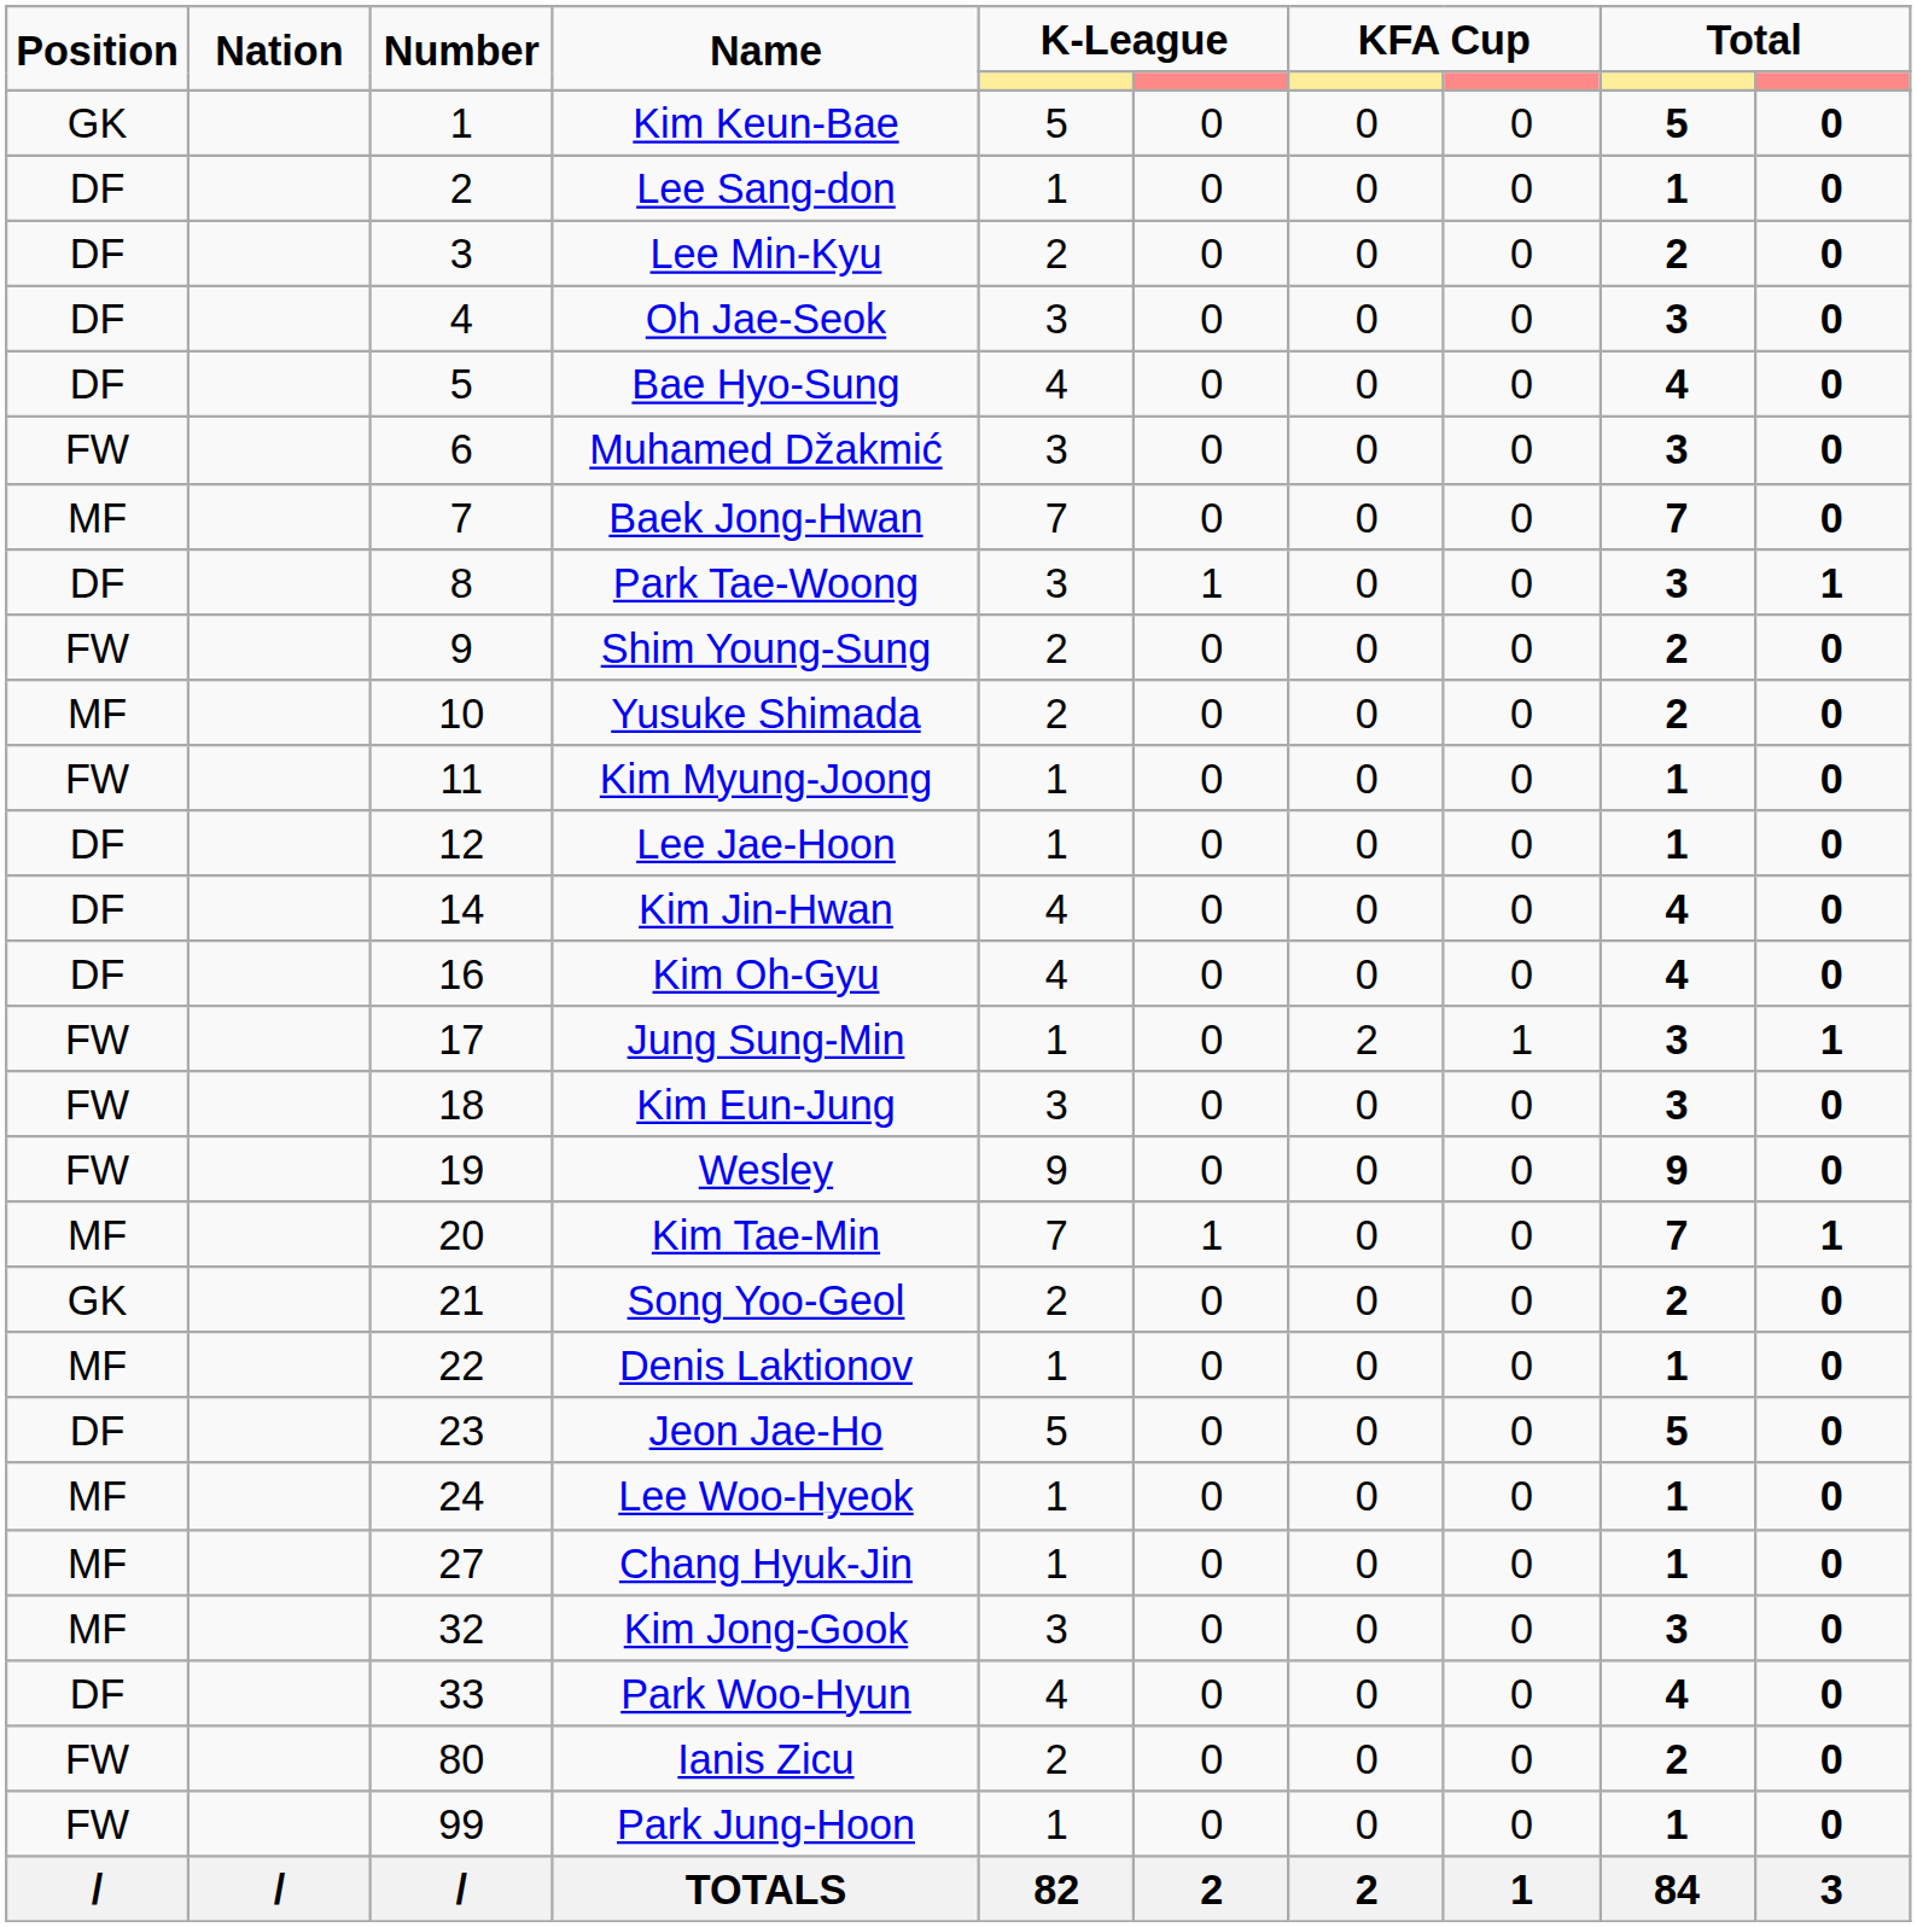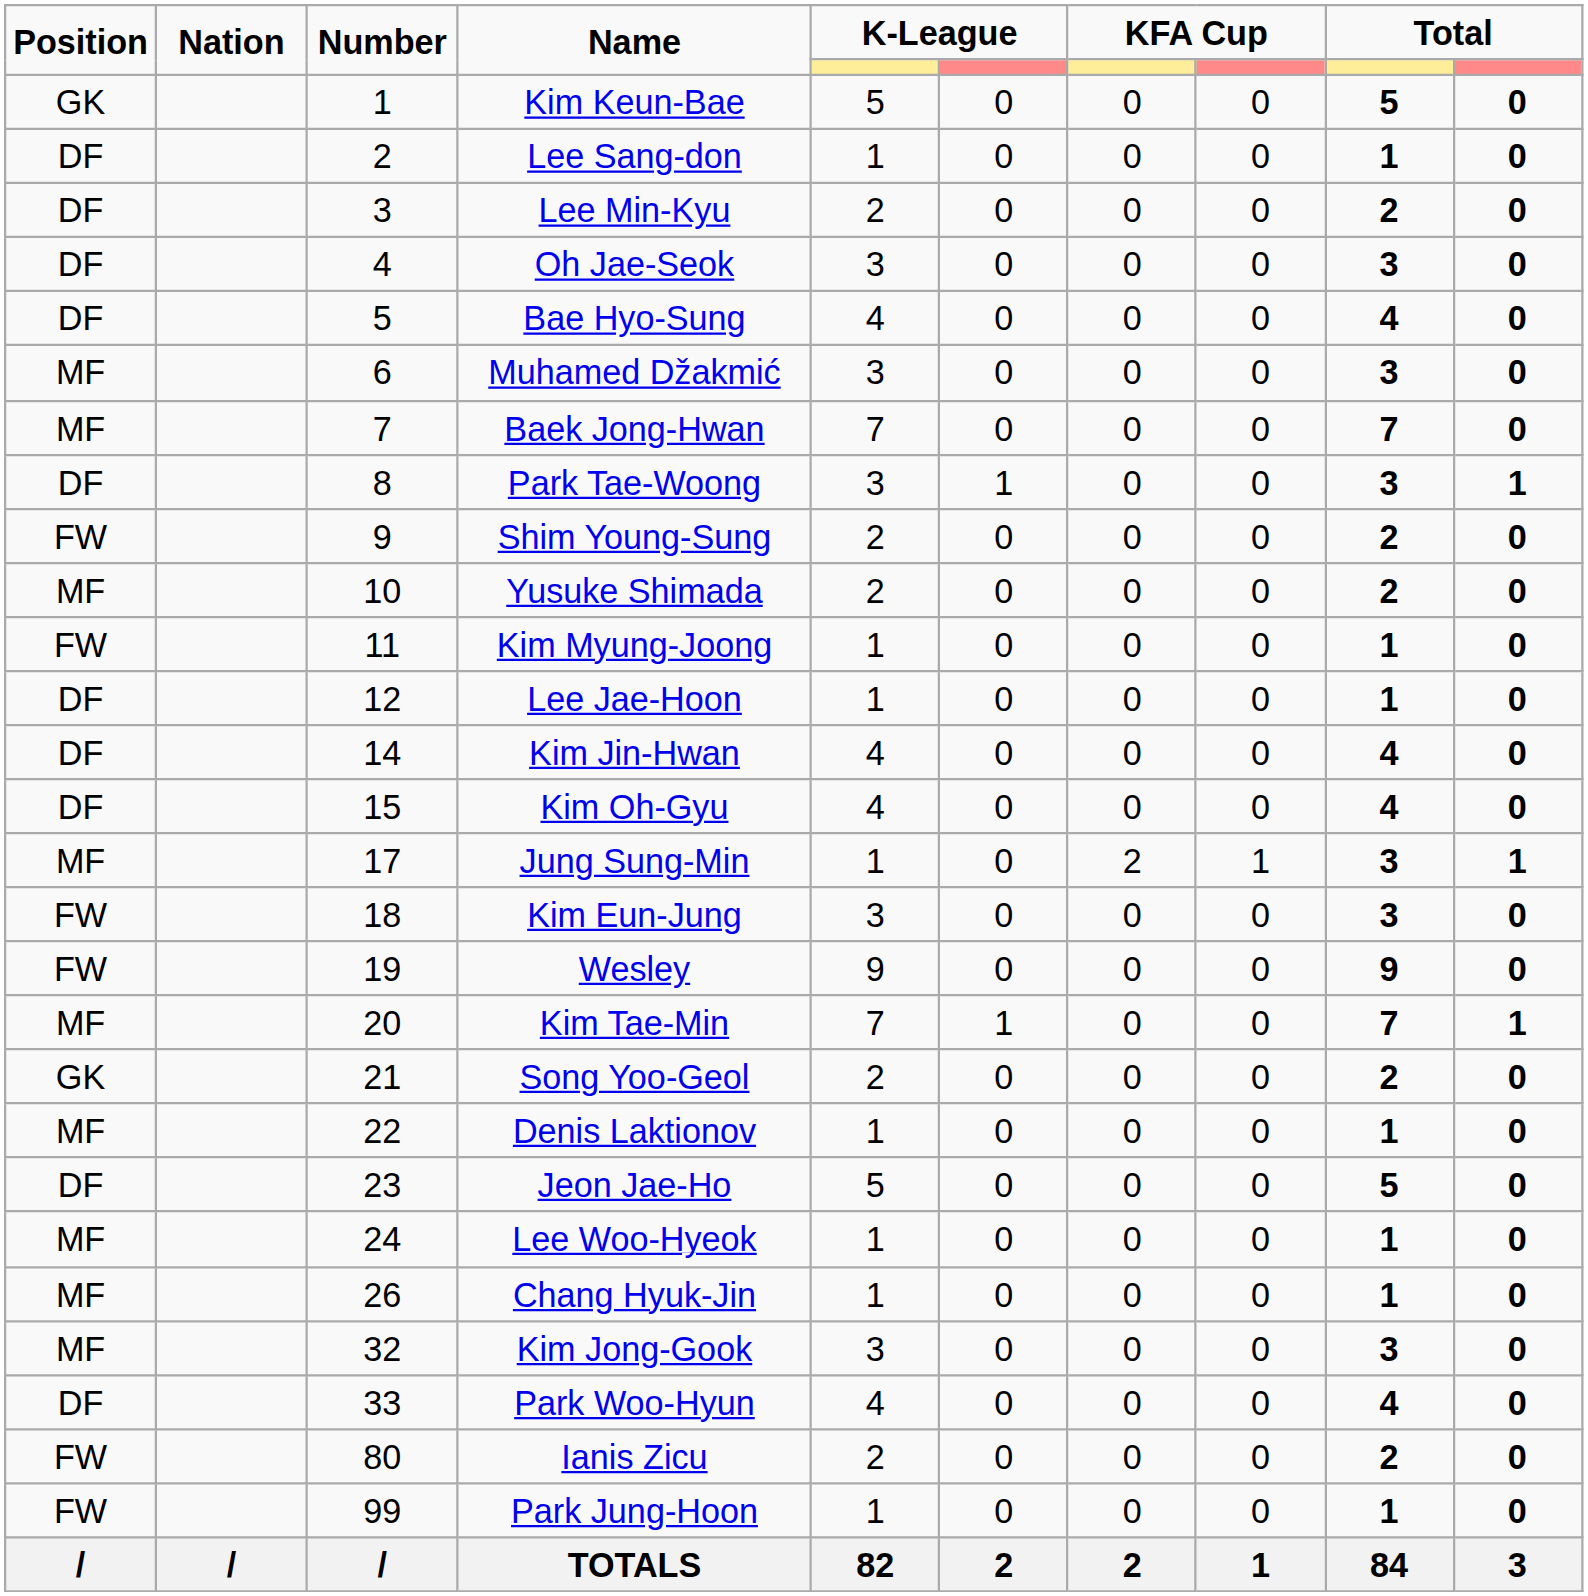 <table class="wikitable" style="font-size: 95%; text-align: center;">
 <tr>
 <td rowspan="2" width="60" align="center"><strong>Position</strong></td>
 <td rowspan="2" width="60" align="center"><strong>Nation</strong></td>
 <td rowspan="2" width="60" align="center"><strong>Number</strong></td>
 <td rowspan="2" width="150" align="center"><strong>Name</strong></td>
 <td colspan="2" width="100" align="center"><strong>K-League</strong></td>
 <td colspan="2" width="100" align="center"><strong>KFA Cup</strong></td>
 <td colspan="2" width="100" align="center"><strong>Total</strong></td>
 </tr>
 <tr>
 <th width="50" style="background: #FFEE99"></th>
 <th width="50" style="background: #FF8888"></th>
 <th width="50" style="background: #FFEE99"></th>
 <th width="50" style="background: #FF8888"></th>
 <th width="50" style="background: #FFEE99"></th>
 <th width="50" style="background: #FF8888"></th>
 </tr>
 <tr>
 <td>GK</td>
 <td></td>
 <td>1</td>
 <td><a href='#'>Kim Keun-Bae</a></td>
 <td>5</td>
 <td>0</td>
 <td>0</td>
 <td>0</td>
 <td><strong>5</strong></td>
 <td><strong>0</strong></td>
 </tr>
 <tr>
 <td>DF</td>
 <td></td>
 <td>2</td>
 <td><a href='#'>Lee Sang-don</a></td>
 <td>1</td>
 <td>0</td>
 <td>0</td>
 <td>0</td>
 <td><strong>1</strong></td>
 <td><strong>0</strong></td>
 </tr>
 <tr>
 <td>DF</td>
 <td></td>
 <td>3</td>
 <td><a href='#'>Lee Min-Kyu</a></td>
 <td>2</td>
 <td>0</td>
 <td>0</td>
 <td>0</td>
 <td><strong>2</strong></td>
 <td><strong>0</strong></td>
 </tr>
 <tr>
 <td>DF</td>
 <td></td>
 <td>4</td>
 <td><a href='#'>Oh Jae-Seok</a></td>
 <td>3</td>
 <td>0</td>
 <td>0</td>
 <td>0</td>
 <td><strong>3</strong></td>
 <td><strong>0</strong></td>
 </tr>
 <tr>
 <td>DF</td>
 <td></td>
 <td>5</td>
 <td><a href='#'>Bae Hyo-Sung</a></td>
 <td>4</td>
 <td>0</td>
 <td>0</td>
 <td>0</td>
 <td><strong>4</strong></td>
 <td><strong>0</strong></td>
 </tr>
 <tr>
-<td>FW</td>
+<td>MF</td>
 <td></td>
 <td>6</td>
 <td><a href='#'>Muhamed Džakmić</a></td>
 <td>3</td>
 <td>0</td>
 <td>0</td>
 <td>0</td>
 <td><strong>3</strong></td>
 <td><strong>0</strong></td>
 </tr>
 <tr>
 <td>MF</td>
 <td></td>
 <td>7</td>
 <td><a href='#'>Baek Jong-Hwan</a></td>
 <td>7</td>
 <td>0</td>
 <td>0</td>
 <td>0</td>
 <td><strong>7</strong></td>
 <td><strong>0</strong></td>
 </tr>
 <tr>
 <td>DF</td>
 <td></td>
 <td>8</td>
 <td><a href='#'>Park Tae-Woong</a></td>
 <td>3</td>
 <td>1</td>
 <td>0</td>
 <td>0</td>
 <td><strong>3</strong></td>
 <td><strong>1</strong></td>
 </tr>
 <tr>
 <td>FW</td>
 <td></td>
 <td>9</td>
 <td><a href='#'>Shim Young-Sung</a></td>
 <td>2</td>
 <td>0</td>
 <td>0</td>
 <td>0</td>
 <td><strong>2</strong></td>
 <td><strong>0</strong></td>
 </tr>
 <tr>
 <td>MF</td>
 <td></td>
 <td>10</td>
 <td><a href='#'>Yusuke Shimada</a></td>
 <td>2</td>
 <td>0</td>
 <td>0</td>
 <td>0</td>
 <td><strong>2</strong></td>
 <td><strong>0</strong></td>
 </tr>
 <tr>
 <td>FW</td>
 <td></td>
 <td>11</td>
 <td><a href='#'>Kim Myung-Joong</a></td>
 <td>1</td>
 <td>0</td>
 <td>0</td>
 <td>0</td>
 <td><strong>1</strong></td>
 <td><strong>0</strong></td>
 </tr>
 <tr>
 <td>DF</td>
 <td></td>
 <td>12</td>
 <td><a href='#'>Lee Jae-Hoon</a></td>
 <td>1</td>
 <td>0</td>
 <td>0</td>
 <td>0</td>
 <td><strong>1</strong></td>
 <td><strong>0</strong></td>
 </tr>
 <tr>
 <td>DF</td>
 <td></td>
 <td>14</td>
 <td><a href='#'>Kim Jin-Hwan</a></td>
 <td>4</td>
 <td>0</td>
 <td>0</td>
 <td>0</td>
 <td><strong>4</strong></td>
 <td><strong>0</strong></td>
 </tr>
 <tr>
 <td>DF</td>
 <td></td>
-<td>16</td>
+<td>15</td>
 <td><a href='#'>Kim Oh-Gyu</a></td>
 <td>4</td>
 <td>0</td>
 <td>0</td>
 <td>0</td>
 <td><strong>4</strong></td>
 <td><strong>0</strong></td>
 </tr>
 <tr>
-<td>FW</td>
+<td>MF</td>
 <td></td>
 <td>17</td>
 <td><a href='#'>Jung Sung-Min</a></td>
 <td>1</td>
 <td>0</td>
 <td>2</td>
 <td>1</td>
 <td><strong>3</strong></td>
 <td><strong>1</strong></td>
 </tr>
 <tr>
 <td>FW</td>
 <td></td>
 <td>18</td>
 <td><a href='#'>Kim Eun-Jung</a></td>
 <td>3</td>
 <td>0</td>
 <td>0</td>
 <td>0</td>
 <td><strong>3</strong></td>
 <td><strong>0</strong></td>
 </tr>
 <tr>
 <td>FW</td>
 <td></td>
 <td>19</td>
 <td><a href='#'>Wesley</a></td>
 <td>9</td>
 <td>0</td>
 <td>0</td>
 <td>0</td>
 <td><strong>9</strong></td>
 <td><strong>0</strong></td>
 </tr>
 <tr>
 <td>MF</td>
 <td></td>
 <td>20</td>
 <td><a href='#'>Kim Tae-Min</a></td>
 <td>7</td>
 <td>1</td>
 <td>0</td>
 <td>0</td>
 <td><strong>7</strong></td>
 <td><strong>1</strong></td>
 </tr>
 <tr>
 <td>GK</td>
 <td></td>
 <td>21</td>
 <td><a href='#'>Song Yoo-Geol</a></td>
 <td>2</td>
 <td>0</td>
 <td>0</td>
 <td>0</td>
 <td><strong>2</strong></td>
 <td><strong>0</strong></td>
 </tr>
 <tr>
 <td>MF</td>
 <td></td>
 <td>22</td>
 <td><a href='#'>Denis Laktionov</a></td>
 <td>1</td>
 <td>0</td>
 <td>0</td>
 <td>0</td>
 <td><strong>1</strong></td>
 <td><strong>0</strong></td>
 </tr>
 <tr>
 <td>DF</td>
 <td></td>
 <td>23</td>
 <td><a href='#'>Jeon Jae-Ho</a></td>
 <td>5</td>
 <td>0</td>
 <td>0</td>
 <td>0</td>
 <td><strong>5</strong></td>
 <td><strong>0</strong></td>
 </tr>
 <tr>
 <td>MF</td>
 <td></td>
 <td>24</td>
 <td><a href='#'>Lee Woo-Hyeok</a></td>
 <td>1</td>
 <td>0</td>
 <td>0</td>
 <td>0</td>
 <td><strong>1</strong></td>
 <td><strong>0</strong></td>
 </tr>
 <tr>
 <td>MF</td>
 <td></td>
-<td>27</td>
+<td>26</td>
 <td><a href='#'>Chang Hyuk-Jin</a></td>
 <td>1</td>
 <td>0</td>
 <td>0</td>
 <td>0</td>
 <td><strong>1</strong></td>
 <td><strong>0</strong></td>
 </tr>
 <tr>
 <td>MF</td>
 <td></td>
 <td>32</td>
 <td><a href='#'>Kim Jong-Gook</a></td>
 <td>3</td>
 <td>0</td>
 <td>0</td>
 <td>0</td>
 <td><strong>3</strong></td>
 <td><strong>0</strong></td>
 </tr>
 <tr>
 <td>DF</td>
 <td></td>
 <td>33</td>
 <td><a href='#'>Park Woo-Hyun</a></td>
 <td>4</td>
 <td>0</td>
 <td>0</td>
 <td>0</td>
 <td><strong>4</strong></td>
 <td><strong>0</strong></td>
 </tr>
 <tr>
 <td>FW</td>
 <td></td>
 <td>80</td>
 <td><a href='#'>Ianis Zicu</a></td>
 <td>2</td>
 <td>0</td>
 <td>0</td>
 <td>0</td>
 <td><strong>2</strong></td>
 <td><strong>0</strong></td>
 </tr>
 <tr>
 <td>FW</td>
 <td></td>
 <td>99</td>
 <td><a href='#'>Park Jung-Hoon</a></td>
 <td>1</td>
 <td>0</td>
 <td>0</td>
 <td>0</td>
 <td><strong>1</strong></td>
 <td><strong>0</strong></td>
 </tr>
 <tr>
 <th>/</th>
 <th>/</th>
 <th>/</th>
 <th>TOTALS</th>
 <th>82</th>
 <th>2</th>
 <th>2</th>
 <th>1</th>
 <th>84</th>
 <th>3</th>
 </tr>
 </table>
